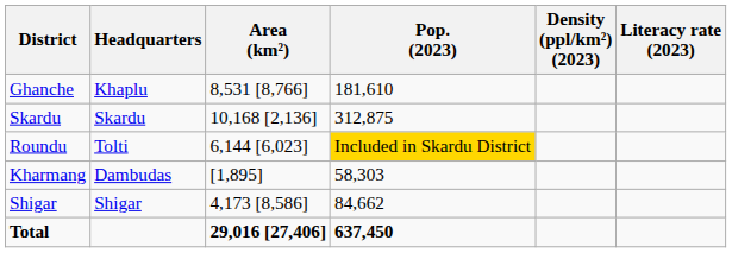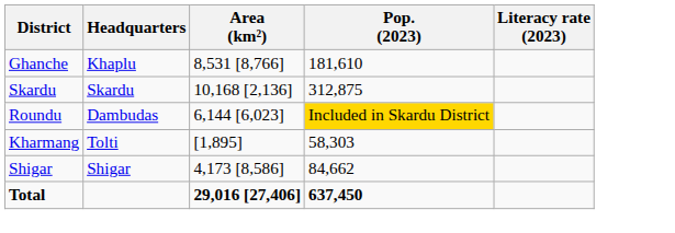 <table class="wikitable sortable static-row-numbers static-row-header-hash">
 <tr>
 <th>District</th>
 <th>Headquarters</th>
 <th>Area<br>(km²)</th>
 <th>Pop.<br>(2023)</th>
-<th>Density<br>(ppl/km²)<br>(2023)</th>
 <th>Literacy rate<br>(2023)</th>
 </tr>
 <tr>
 <td><a href='#'>Ghanche</a></td>
 <td><a href='#'>Khaplu</a></td>
 <td>8,531 [8,766]</td>
 <td>181,610</td>
 <td></td>
-<td></td>
 </tr>
 <tr>
 <td><a href='#'>Skardu</a></td>
 <td><a href='#'>Skardu</a></td>
 <td>10,168 [2,136]</td>
 <td>312,875</td>
 <td></td>
-<td></td>
 </tr>
 <tr>
 <td><a href='#'>Roundu</a></td>
-<td><a href='#'>Tolti</a></td>
+<td><a href='#'>Dambudas</a></td>
 <td>6,144 [6,023]</td>
 <td style="background: gold;">Included in Skardu District</td>
-<td></td>
 <td></td>
 </tr>
 <tr>
 <td><a href='#'>Kharmang</a></td>
-<td><a href='#'>Dambudas</a></td>
+<td><a href='#'>Tolti</a></td>
 <td>[1,895]</td>
 <td>58,303</td>
-<td></td>
 <td></td>
 </tr>
 <tr>
 <td><a href='#'>Shigar</a></td>
 <td><a href='#'>Shigar</a></td>
 <td>4,173 [8,586]</td>
 <td>84,662</td>
 <td></td>
-<td></td>
 </tr>
 <tr>
 <td><strong>Total</strong></td>
 <td></td>
 <td><strong>29,016 [27,406]</strong></td>
 <td><strong>637,450</strong></td>
 <td></td>
-<td></td>
 </tr>
 </table>
